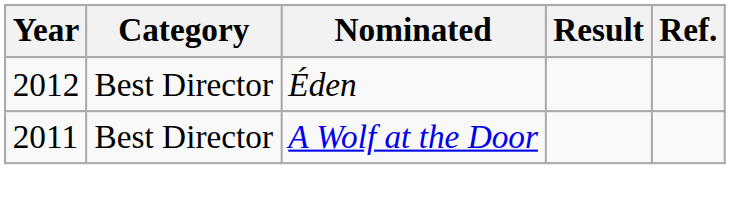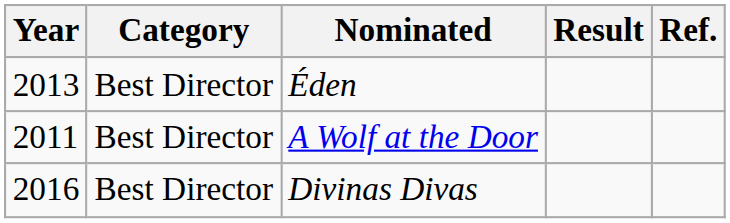 <table class="wikitable">
 <tr>
 <th>Year</th>
 <th>Category</th>
 <th>Nominated</th>
 <th>Result</th>
 <th>Ref.</th>
 </tr>
 <tr>
-<td>2012</td>
+<td>2013</td>
 <td>Best Director</td>
 <td><em>Éden</em></td>
 <td></td>
 <td></td>
 </tr>
 <tr>
 <td>2011</td>
 <td>Best Director</td>
 <td><em><a href='#'>A Wolf at the Door</a></em></td>
 <td></td>
 <td></td>
 </tr>
+<tr>
+<td>2016</td>
+<td>Best Director</td>
+<td><em>Divinas Divas</em></td>
+<td></td>
+<td></td>
+</tr>
 </table>
